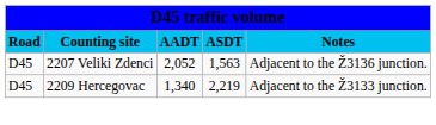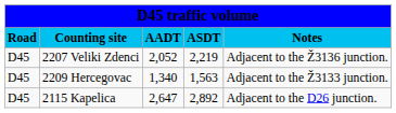 <table class="wikitable">
 <tr>
 <td colspan=5 bgcolor=blue align=center style=margin-top:15><span><big><strong>D45 traffic volume</strong></big></span></td>
 </tr>
 <tr>
 <td align=center bgcolor=00c0f0><strong>Road</strong></td>
 <td align=center bgcolor=00c0f0><strong>Counting site</strong></td>
 <td align=center bgcolor=00c0f0><strong>AADT</strong></td>
 <td align=center bgcolor=00c0f0><strong>ASDT</strong></td>
 <td align=center bgcolor=00c0f0><strong>Notes</strong></td>
 </tr>
 <tr>
 <td> D45</td>
 <td>2207 Veliki Zdenci</td>
 <td align=center>2,052</td>
-<td align=center>1,563</td>
+<td align=center>2,219</td>
 <td>Adjacent to the Ž3136 junction.</td>
 </tr>
 <tr>
 <td> D45</td>
 <td>2209 Hercegovac</td>
 <td align=center>1,340</td>
-<td align=center>2,219</td>
+<td align=center>1,563</td>
 <td>Adjacent to the Ž3133 junction.</td>
 </tr>
+<tr>
+<td> D45</td>
+<td>2115 Kapelica</td>
+<td align=center>2,647</td>
+<td align=center>2,892</td>
+<td>Adjacent to the <a href='#'>D26</a> junction.</td>
+</tr>
 </table>
